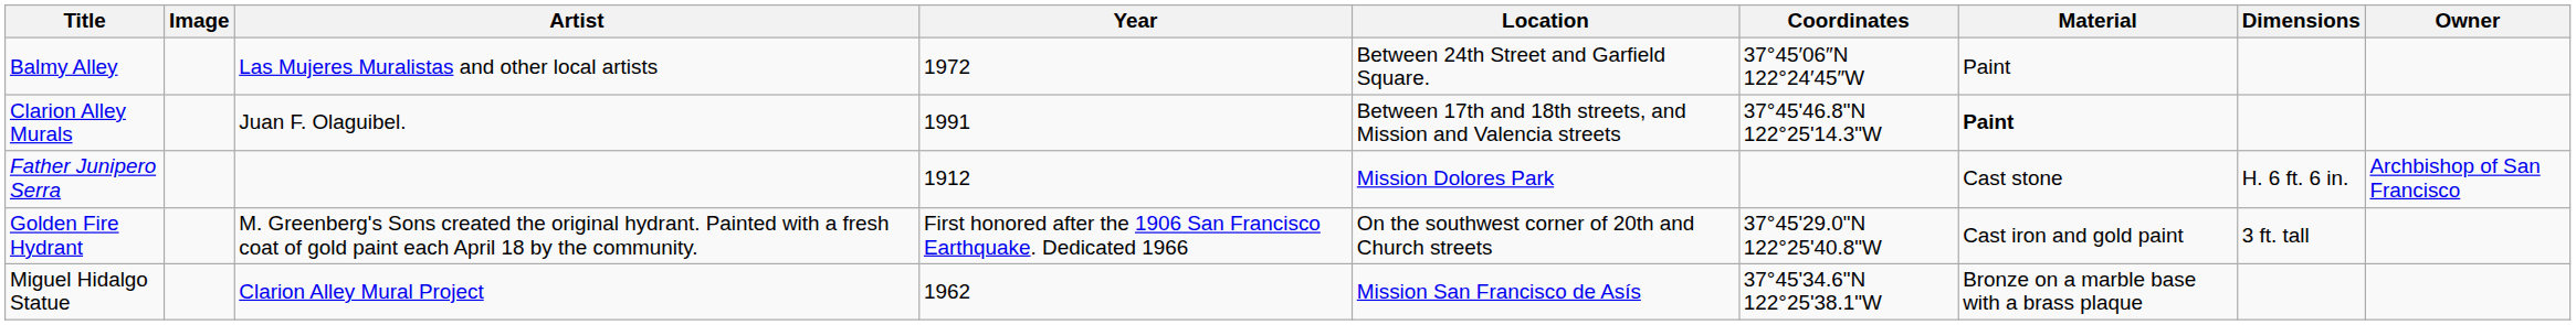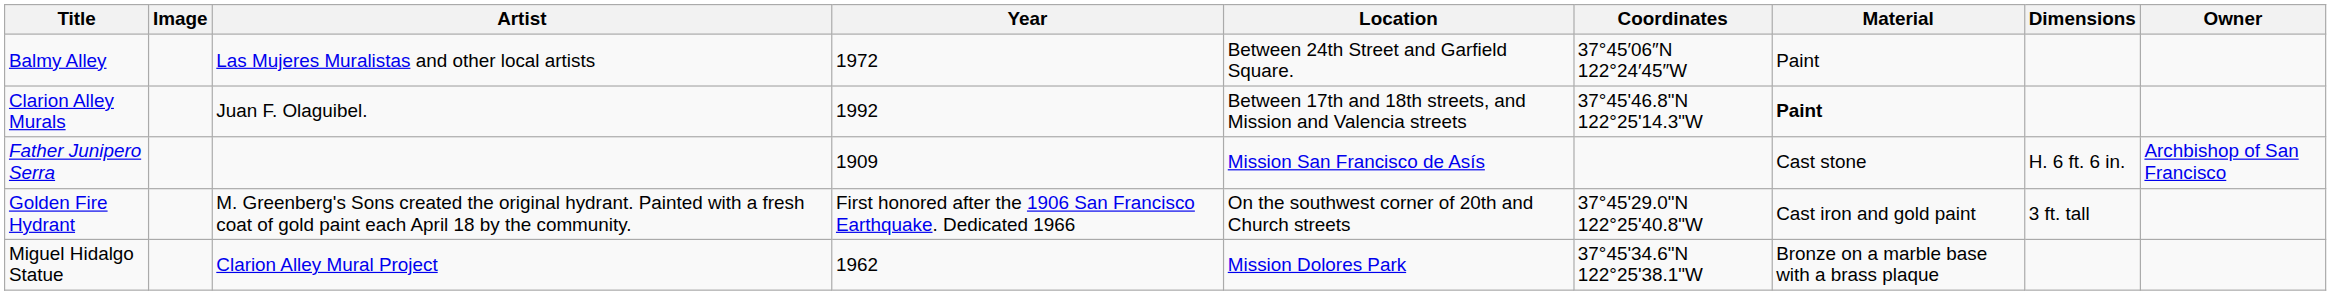 <table class="wikitable sortable">
 <tr>
 <th>Title</th>
 <th>Image</th>
 <th>Artist</th>
 <th>Year</th>
 <th>Location</th>
 <th>Coordinates</th>
 <th>Material</th>
 <th>Dimensions</th>
 <th>Owner</th>
 </tr>
 <tr>
 <td><a href='#'>Balmy Alley</a></td>
 <td></td>
 <td><a href='#'>Las Mujeres Muralistas</a> and other local artists</td>
 <td>1972</td>
 <td>Between 24th Street and Garfield Square.</td>
 <td>37°45′06″N 122°24′45″W</td>
 <td>Paint</td>
 <td></td>
 <td></td>
 </tr>
 <tr>
 <td><a href='#'>Clarion Alley Murals</a></td>
 <td></td>
 <td>Juan F. Olaguibel.</td>
-<td>1991</td>
+<td>1992</td>
 <td>Between 17th and 18th streets, and Mission and Valencia streets</td>
 <td>37°45'46.8"N 122°25'14.3"W</td>
 <td><strong>Paint</strong></td>
 <td></td>
 <td></td>
 </tr>
 <tr>
 <td><em><a href='#'>Father Junipero Serra</a></em></td>
 <td></td>
 <td></td>
-<td>1912</td>
-<td><a href='#'>Mission Dolores Park</a></td>
+<td>1909</td>
+<td><a href='#'>Mission San Francisco de Asís</a></td>
 <td><small></small></td>
 <td>Cast stone</td>
 <td>H. 6 ft. 6 in.</td>
 <td><a href='#'>Archbishop of San Francisco</a></td>
 </tr>
 <tr>
 <td><a href='#'>Golden Fire Hydrant</a></td>
 <td></td>
 <td>M. Greenberg's Sons  created the original hydrant. Painted with a fresh coat of gold paint each April 18 by the community.</td>
 <td>First honored after the <a href='#'>1906 San Francisco Earthquake</a>. Dedicated 1966</td>
 <td>On the southwest corner of 20th and Church streets</td>
 <td>37°45'29.0"N 122°25'40.8"W</td>
 <td>Cast iron and gold paint</td>
 <td>3 ft. tall</td>
 <td></td>
 </tr>
 <tr>
 <td>Miguel Hidalgo Statue</td>
 <td></td>
 <td><a href='#'>Clarion Alley Mural Project</a></td>
 <td>1962</td>
-<td><a href='#'>Mission San Francisco de Asís</a></td>
+<td><a href='#'>Mission Dolores Park</a></td>
 <td>37°45'34.6"N 122°25'38.1"W</td>
 <td>Bronze on a marble base with a brass plaque</td>
 <td></td>
 <td></td>
 </tr>
 </table>
